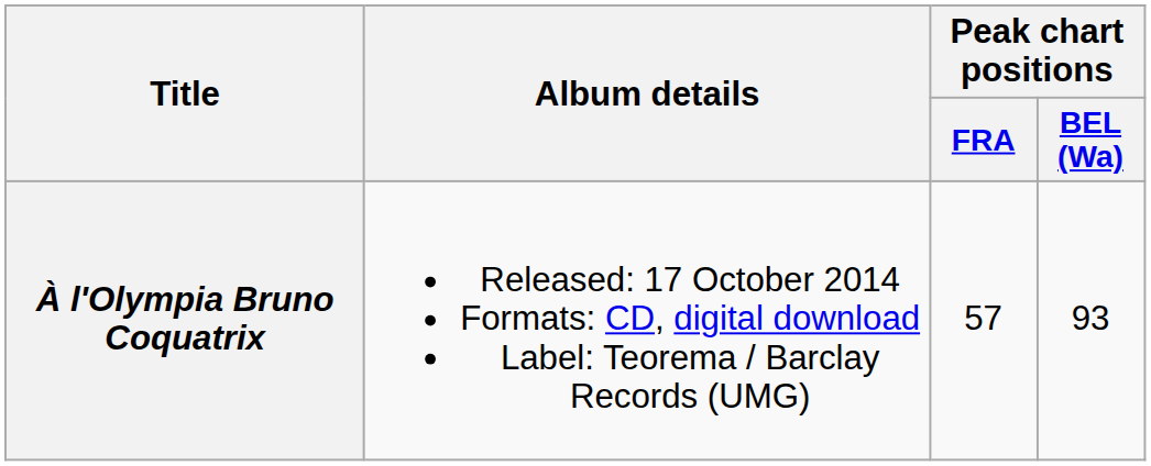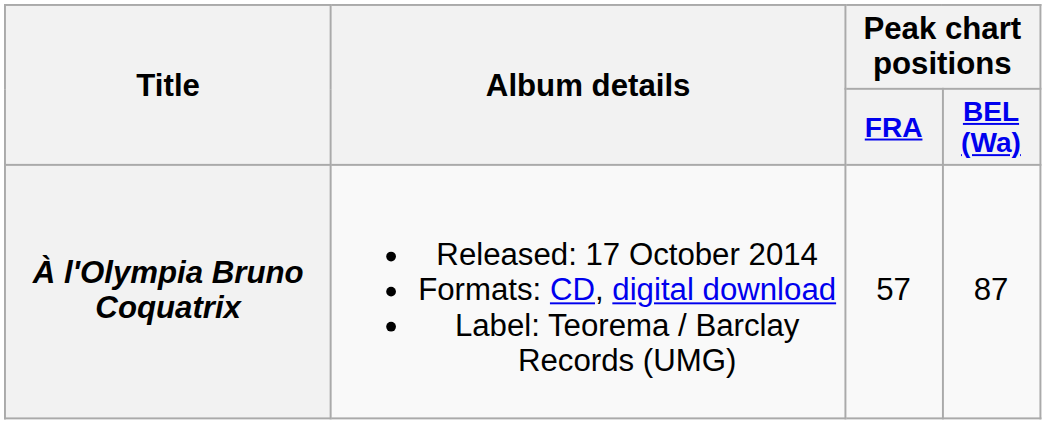 <table class="wikitable plainrowheaders" style="text-align:center;">
 <tr>
 <th scope="col" rowspan="2" style="width:10em;">Title</th>
 <th scope="col" rowspan="2" style="width:16em;">Album details</th>
 <th scope="col" colspan="2">Peak chart positions</th>
 </tr>
 <tr>
 <th scope="col" style="width:3em;font-size:90%;"><a href='#'>FRA</a><br></th>
 <th scope="col" style="width:3em;font-size:90%;"><a href='#'>BEL<br>(Wa)</a><br></th>
 </tr>
 <tr>
 <th scope="row"><em>À l'Olympia Bruno Coquatrix</em></th>
 <td><br><ul><li>Released: 17 October 2014</li><li>Formats: <a href='#'>CD</a>, <a href='#'>digital download</a></li><li>Label: Teorema / Barclay Records (UMG)</li></ul></td>
 <td>57</td>
-<td>93</td>
+<td>87</td>
 </tr>
 </table>
